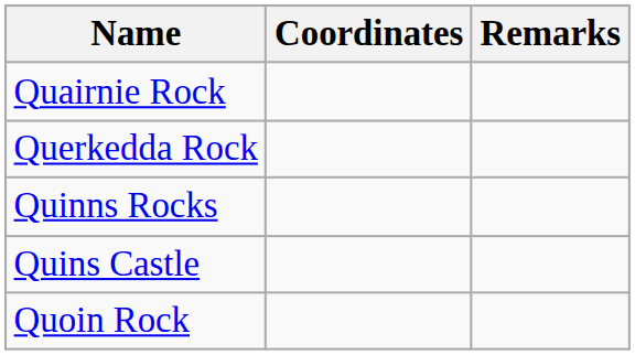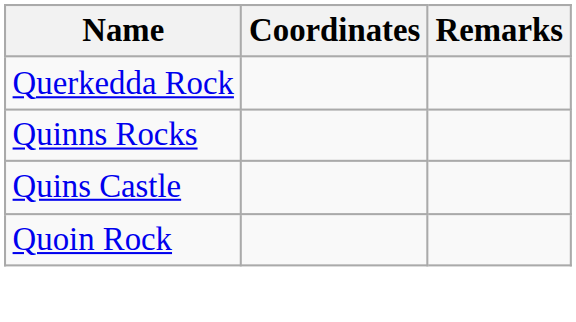 <table class="wikitable">
 <tr>
 <th>Name</th>
 <th>Coordinates</th>
 <th>Remarks</th>
-</tr>
-<tr>
-<td><a href='#'>Quairnie Rock</a></td>
-<td></td>
-<td></td>
 </tr>
 <tr>
 <td><a href='#'>Querkedda Rock</a></td>
 <td></td>
 <td></td>
 </tr>
 <tr>
 <td><a href='#'>Quinns Rocks</a></td>
 <td></td>
 <td></td>
 </tr>
 <tr>
 <td><a href='#'>Quins Castle</a></td>
 <td></td>
 <td></td>
 </tr>
 <tr>
 <td><a href='#'>Quoin Rock</a></td>
 <td></td>
 <td></td>
 </tr>
 </table>
